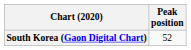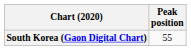 <table class="wikitable plainrowheaders">
 <tr>
 <th>Chart (2020)</th>
 <th>Peak<br>position</th>
 </tr>
 <tr>
 <th scope="row">South Korea (<a href='#'>Gaon Digital Chart</a>)</th>
-<td align="center">52</td>
+<td align="center">55</td>
 </tr>
 </table>
